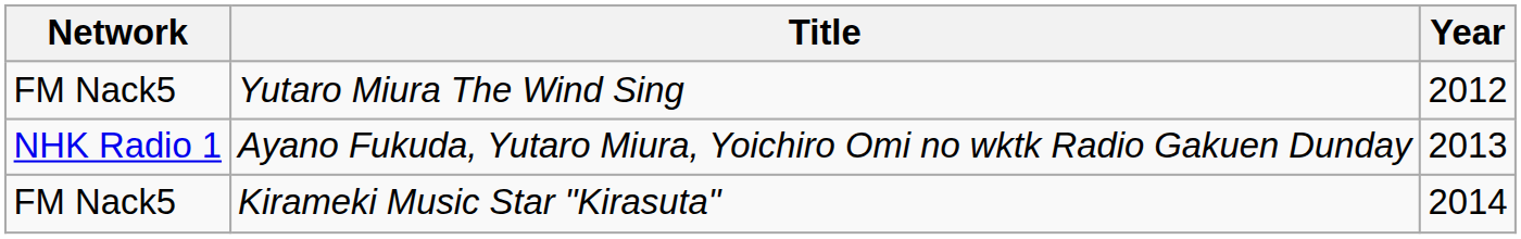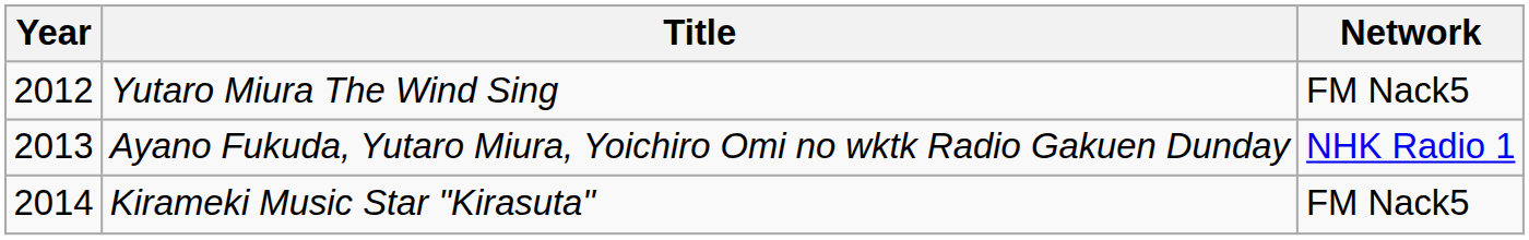 <table class="wikitable">
 <tr>
+<th>Year</th>
+<th>Title</th>
 <th>Network</th>
-<th>Title</th>
-<th>Year</th>
 </tr>
 <tr>
+<td>2012</td>
+<td><em>Yutaro Miura The Wind Sing</em></td>
 <td>FM Nack5</td>
-<td><em>Yutaro Miura The Wind Sing</em></td>
-<td>2012</td>
 </tr>
 <tr>
+<td>2013</td>
+<td><em>Ayano Fukuda, Yutaro Miura, Yoichiro Omi no wktk Radio Gakuen Dunday</em></td>
 <td><a href='#'>NHK Radio 1</a></td>
-<td><em>Ayano Fukuda, Yutaro Miura, Yoichiro Omi no wktk Radio Gakuen Dunday</em></td>
-<td>2013</td>
 </tr>
 <tr>
+<td>2014</td>
+<td><em>Kirameki Music Star "Kirasuta"</em></td>
 <td>FM Nack5</td>
-<td><em>Kirameki Music Star "Kirasuta"</em></td>
-<td>2014</td>
 </tr>
 </table>
